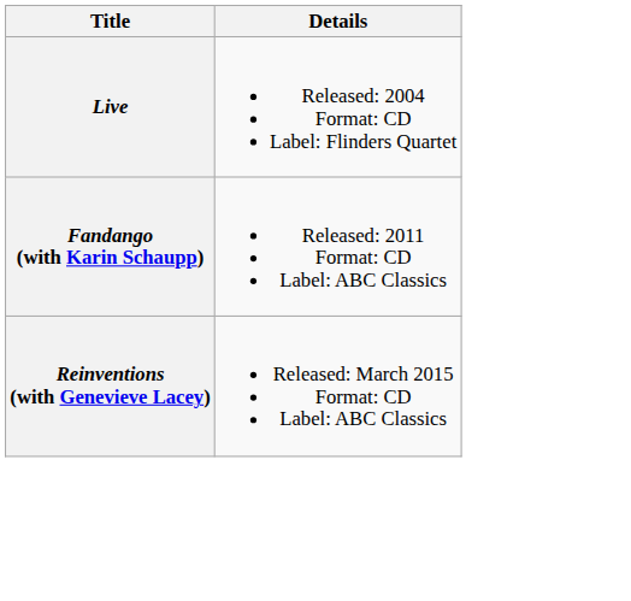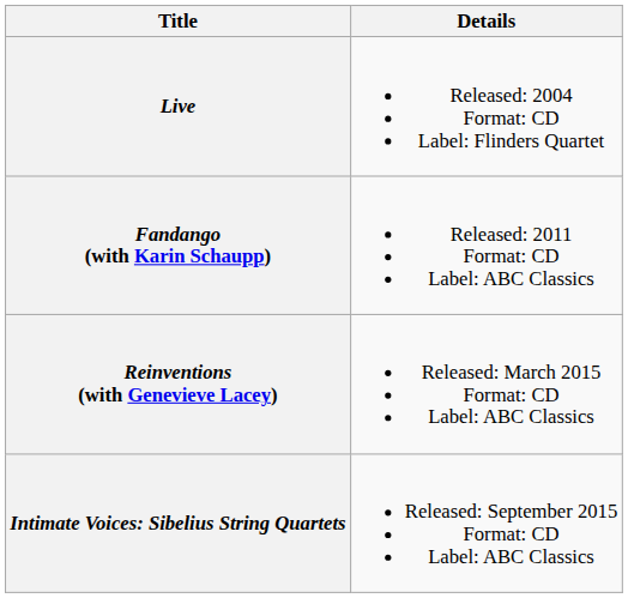 <table class="wikitable plainrowheaders" style="text-align:center;" border="1">
 <tr>
 <th>Title</th>
 <th>Details</th>
 </tr>
 <tr>
 <th scope="row"><em>Live</em></th>
 <td><br><ul><li>Released: 2004</li><li>Format: CD</li><li>Label: Flinders Quartet</li></ul></td>
 </tr>
 <tr>
 <th scope="row"><em>Fandango</em> <br> (with <a href='#'>Karin Schaupp</a>)</th>
 <td><br><ul><li>Released: 2011</li><li>Format: CD</li><li>Label: ABC Classics</li></ul></td>
 </tr>
 <tr>
 <th scope="row"><em>Reinventions</em> <br> (with <a href='#'>Genevieve Lacey</a>)</th>
 <td><br><ul><li>Released: March 2015</li><li>Format: CD</li><li>Label: ABC Classics</li></ul></td>
 </tr>
+<tr>
+<th scope="row"><em>Intimate Voices: Sibelius String Quartets</em></th>
+<td><br><ul><li>Released: September 2015</li><li>Format: CD</li><li>Label: ABC Classics</li></ul></td>
+</tr>
 </table>
